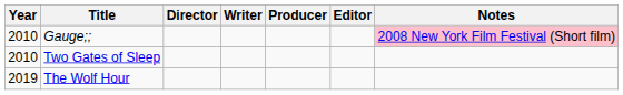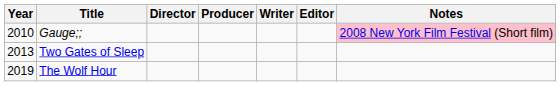 <table class="wikitable">
 <tr>
 <th>Year</th>
 <th>Title</th>
 <th>Director</th>
+<th>Producer</th>
 <th>Writer</th>
-<th>Producer</th>
 <th>Editor</th>
 <th>Notes</th>
 </tr>
 <tr>
 <td>2010</td>
 <td><em>Gauge;;</td>
 <td></td>
 <td></td>
 <td></td>
 <td></td>
 <td style="background: pink;"><a href='#'>2008 New York Film Festival</a> (Short film)</td>
 </tr>
 <tr>
-<td>2010</td>
+<td>2013</td>
 <td></em><a href='#'>Two Gates of Sleep</a><em></td>
 <td></td>
 <td></td>
 <td></td>
 <td></td>
 <td></td>
 </tr>
 <tr>
 <td>2019</td>
 <td></em><a href='#'>The Wolf Hour</a><em></td>
 <td></td>
 <td></td>
 <td></td>
 <td></td>
 <td></td>
 </tr>
 </table>
